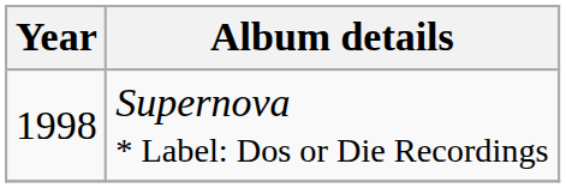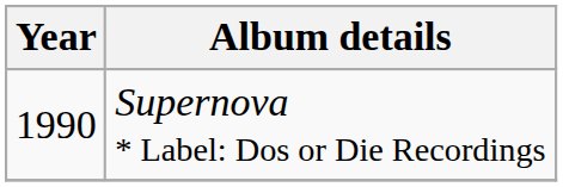 <table class="wikitable" style="text-align:center;">
 <tr>
 <th>Year</th>
 <th>Album details</th>
 </tr>
 <tr>
-<td>1998</td>
+<td>1990</td>
 <td align="left"><em>Supernova</em><br><small>* Label: Dos or Die Recordings</small></td>
 </tr>
 <tr>
 </tr>
 </table>
